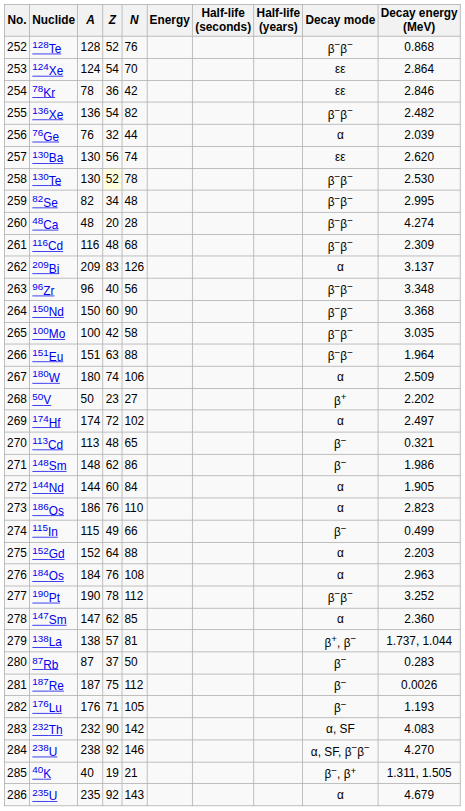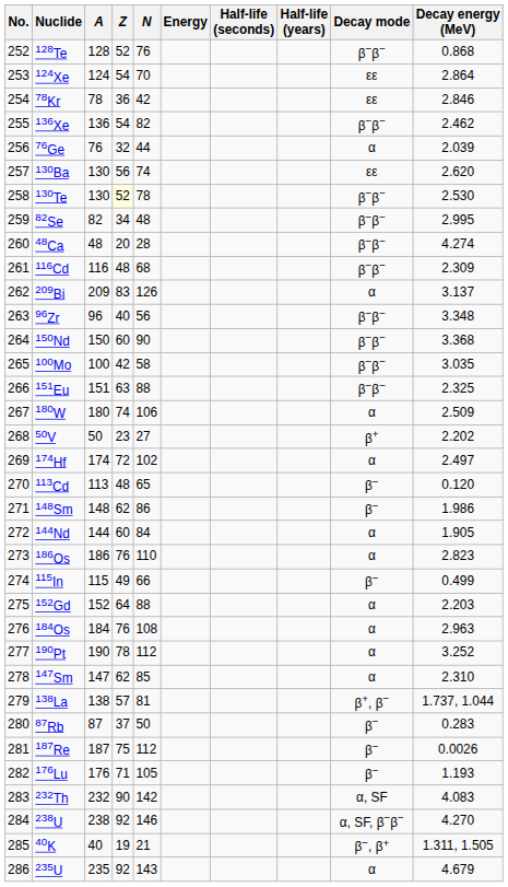 <table class="wikitable sortable" data-sort-type="number">
 <tr>
 <th>No.</th>
 <th>Nuclide</th>
 <th><em>A</em></th>
 <th><em>Z</em></th>
 <th><em>N</em></th>
 <th>Energy</th>
 <th>Half-life<br>(seconds)</th>
 <th>Half-life<br>(years)</th>
 <th>Decay mode</th>
 <th>Decay energy<br>(MeV)</th>
 </tr>
 <tr>
 <td>252</td>
 <td><a href='#'><sup>128</sup>Te</a></td>
 <td>128</td>
 <td>52</td>
 <td>76</td>
 <td></td>
 <td></td>
 <td></td>
 <td align=center>β<sup>−</sup>β<sup>−</sup></td>
 <td align=center>0.868</td>
 </tr>
 <tr>
 <td>253</td>
 <td><a href='#'><sup>124</sup>Xe</a></td>
 <td>124</td>
 <td>54</td>
 <td>70</td>
 <td></td>
 <td></td>
 <td></td>
 <td align=center>εε</td>
 <td align=center>2.864</td>
 </tr>
 <tr>
 <td>254</td>
 <td><a href='#'><sup>78</sup>Kr</a></td>
 <td>78</td>
 <td>36</td>
 <td>42</td>
 <td></td>
 <td></td>
 <td></td>
 <td align=center>εε</td>
 <td align=center>2.846</td>
 </tr>
 <tr>
 <td>255</td>
 <td><a href='#'><sup>136</sup>Xe</a></td>
 <td>136</td>
 <td>54</td>
 <td>82</td>
 <td></td>
 <td></td>
 <td></td>
 <td align=center>β<sup>−</sup>β<sup>−</sup></td>
-<td align=center>2.482</td>
+<td align=center>2.462</td>
 </tr>
 <tr>
 <td>256</td>
 <td><a href='#'><sup>76</sup>Ge</a></td>
 <td>76</td>
 <td>32</td>
 <td>44</td>
 <td></td>
 <td></td>
 <td></td>
 <td align=center>α</td>
 <td align=center>2.039</td>
 </tr>
 <tr>
 <td>257</td>
 <td><a href='#'><sup>130</sup>Ba</a></td>
 <td>130</td>
 <td>56</td>
 <td>74</td>
 <td></td>
 <td></td>
 <td></td>
 <td align=center>εε</td>
 <td align=center>2.620</td>
 </tr>
 <tr>
 <td>258</td>
 <td><a href='#'><sup>130</sup>Te</a></td>
 <td>130</td>
 <td style="background: lightyellow;">52</td>
 <td>78</td>
 <td></td>
 <td></td>
 <td></td>
 <td align=center>β<sup>−</sup>β<sup>−</sup></td>
 <td align=center>2.530</td>
 </tr>
 <tr>
 <td>259</td>
 <td><a href='#'><sup>82</sup>Se</a></td>
 <td>82</td>
 <td>34</td>
 <td>48</td>
 <td></td>
 <td></td>
 <td></td>
 <td align=center>β<sup>−</sup>β<sup>−</sup></td>
 <td align=center>2.995</td>
 </tr>
 <tr>
 <td>260</td>
 <td><a href='#'><sup>48</sup>Ca</a></td>
 <td>48</td>
 <td>20</td>
 <td>28</td>
 <td></td>
 <td></td>
 <td></td>
 <td align=center>β<sup>−</sup>β<sup>−</sup></td>
 <td align=center>4.274 </td>
 </tr>
 <tr>
 <td>261</td>
 <td><a href='#'><sup>116</sup>Cd</a></td>
 <td>116</td>
 <td>48</td>
 <td>68</td>
 <td></td>
 <td></td>
 <td></td>
 <td align=center>β<sup>−</sup>β<sup>−</sup></td>
 <td align=center>2.309</td>
 </tr>
 <tr>
 <td>262</td>
 <td><a href='#'><sup>209</sup>Bi</a></td>
 <td>209</td>
 <td>83</td>
 <td>126</td>
 <td></td>
 <td></td>
 <td></td>
 <td align=center>α</td>
 <td align=center>3.137</td>
 </tr>
 <tr>
 <td>263</td>
 <td><a href='#'><sup>96</sup>Zr</a></td>
 <td>96</td>
 <td>40</td>
 <td>56</td>
 <td></td>
 <td></td>
 <td></td>
 <td align=center>β<sup>−</sup>β<sup>−</sup></td>
 <td align=center>3.348</td>
 </tr>
 <tr>
 <td>264</td>
 <td><a href='#'><sup>150</sup>Nd</a></td>
 <td>150</td>
 <td>60</td>
 <td>90</td>
 <td></td>
 <td></td>
 <td></td>
 <td align=center>β<sup>−</sup>β<sup>−</sup></td>
 <td align=center>3.368</td>
 </tr>
 <tr>
 <td>265</td>
 <td><a href='#'><sup>100</sup>Mo</a></td>
 <td>100</td>
 <td>42</td>
 <td>58</td>
 <td></td>
 <td></td>
 <td></td>
 <td align=center>β<sup>−</sup>β<sup>−</sup></td>
 <td align=center>3.035</td>
 </tr>
 <tr>
 <td>266</td>
 <td><a href='#'><sup>151</sup>Eu</a></td>
 <td>151</td>
 <td>63</td>
 <td>88</td>
 <td></td>
 <td></td>
 <td></td>
 <td align=center>β<sup>−</sup>β<sup>−</sup></td>
-<td align=center>1.964</td>
+<td align=center>2.325</td>
 </tr>
 <tr>
 <td>267</td>
 <td><a href='#'><sup>180</sup>W</a></td>
 <td>180</td>
 <td>74</td>
 <td>106</td>
 <td></td>
 <td></td>
 <td></td>
 <td align=center>α</td>
 <td align=center>2.509</td>
 </tr>
 <tr>
 <td>268</td>
 <td><a href='#'><sup>50</sup>V</a></td>
 <td>50</td>
 <td>23</td>
 <td>27</td>
 <td></td>
 <td></td>
 <td></td>
 <td align=center>β<sup>+</sup></td>
 <td align=center>2.202</td>
 </tr>
 <tr>
 <td>269</td>
 <td><a href='#'><sup>174</sup>Hf</a></td>
 <td>174</td>
 <td>72</td>
 <td>102</td>
 <td></td>
 <td></td>
 <td></td>
 <td align=center>α</td>
 <td align=center>2.497</td>
 </tr>
 <tr>
 <td>270</td>
 <td><a href='#'><sup>113</sup>Cd</a></td>
 <td>113</td>
 <td>48</td>
 <td>65</td>
 <td></td>
 <td></td>
 <td></td>
 <td align=center>β<sup>−</sup></td>
-<td align=center>0.321</td>
+<td align=center>0.120</td>
 </tr>
 <tr>
 <td>271</td>
 <td><a href='#'><sup>148</sup>Sm</a></td>
 <td>148</td>
 <td>62</td>
 <td>86</td>
 <td></td>
 <td></td>
 <td></td>
 <td align=center>β<sup>−</sup></td>
 <td align=center>1.986</td>
 </tr>
 <tr>
 <td>272</td>
 <td><a href='#'><sup>144</sup>Nd</a></td>
 <td>144</td>
 <td>60</td>
 <td>84</td>
 <td></td>
 <td></td>
 <td></td>
 <td align=center>α</td>
 <td align=center>1.905</td>
 </tr>
 <tr>
 <td>273</td>
 <td><a href='#'><sup>186</sup>Os</a></td>
 <td>186</td>
 <td>76</td>
 <td>110</td>
 <td></td>
 <td></td>
 <td></td>
 <td align=center>α</td>
 <td align=center>2.823</td>
 </tr>
 <tr>
 <td>274</td>
 <td><a href='#'><sup>115</sup>In</a></td>
 <td>115</td>
 <td>49</td>
 <td>66</td>
 <td></td>
 <td></td>
 <td></td>
 <td align=center>β<sup>−</sup></td>
 <td align=center>0.499</td>
 </tr>
 <tr>
 <td>275</td>
 <td><a href='#'><sup>152</sup>Gd</a></td>
 <td>152</td>
 <td>64</td>
 <td>88</td>
 <td></td>
 <td></td>
 <td></td>
 <td align=center>α</td>
 <td align=center>2.203</td>
 </tr>
 <tr>
 <td>276</td>
 <td><a href='#'><sup>184</sup>Os</a></td>
 <td>184</td>
 <td>76</td>
 <td>108</td>
 <td></td>
 <td></td>
 <td></td>
 <td align=center>α</td>
 <td align=center>2.963</td>
 </tr>
 <tr>
 <td>277</td>
 <td><a href='#'><sup>190</sup>Pt</a></td>
 <td>190</td>
 <td>78</td>
 <td>112</td>
 <td></td>
 <td></td>
 <td></td>
-<td align=center>β<sup>−</sup>β<sup>−</sup></td>
+<td align=center>α</td>
 <td align=center>3.252</td>
 </tr>
 <tr>
 <td>278</td>
 <td><a href='#'><sup>147</sup>Sm</a></td>
 <td>147</td>
 <td>62</td>
 <td>85</td>
 <td></td>
 <td></td>
 <td></td>
 <td align=center>α</td>
-<td align=center>2.360</td>
+<td align=center>2.310</td>
 </tr>
 <tr>
 <td>279</td>
 <td><a href='#'><sup>138</sup>La</a></td>
 <td>138</td>
 <td>57</td>
 <td>81</td>
 <td></td>
 <td></td>
 <td></td>
 <td align=center>β<sup>+</sup>, β<sup>−</sup></td>
 <td align=center>1.737, 1.044</td>
 </tr>
 <tr>
 <td>280</td>
 <td><a href='#'><sup>87</sup>Rb</a></td>
 <td>87</td>
 <td>37</td>
 <td>50</td>
 <td></td>
 <td></td>
 <td></td>
 <td align=center>β<sup>−</sup></td>
 <td align=center>0.283</td>
 </tr>
 <tr>
 <td>281</td>
 <td><a href='#'><sup>187</sup>Re</a></td>
 <td>187</td>
 <td>75</td>
 <td>112</td>
 <td></td>
 <td></td>
 <td></td>
 <td align=center>β<sup>−</sup></td>
 <td align=center>0.0026</td>
 </tr>
 <tr>
 <td>282</td>
 <td><a href='#'><sup>176</sup>Lu</a></td>
 <td>176</td>
 <td>71</td>
 <td>105</td>
 <td></td>
 <td></td>
 <td></td>
 <td align=center>β<sup>−</sup></td>
 <td align=center>1.193</td>
 </tr>
 <tr>
 <td>283</td>
 <td><a href='#'><sup>232</sup>Th</a></td>
 <td>232</td>
 <td>90</td>
 <td>142</td>
 <td></td>
 <td></td>
 <td></td>
 <td align=center>α, SF</td>
 <td align=center>4.083</td>
 </tr>
 <tr>
 <td>284</td>
 <td><a href='#'><sup>238</sup>U</a></td>
 <td>238</td>
 <td>92</td>
 <td>146</td>
 <td></td>
 <td></td>
 <td></td>
 <td align=center>α, SF, β<sup>−</sup>β<sup>−</sup></td>
 <td align=center>4.270</td>
 </tr>
 <tr>
 <td>285</td>
 <td><a href='#'><sup>40</sup>K</a></td>
 <td>40</td>
 <td>19</td>
 <td>21</td>
 <td></td>
 <td></td>
 <td></td>
 <td align=center>β<sup>−</sup>, β<sup>+</sup></td>
 <td align=center>1.311, 1.505</td>
 </tr>
 <tr>
 <td>286</td>
 <td><a href='#'><sup>235</sup>U</a></td>
 <td>235</td>
 <td>92</td>
 <td>143</td>
 <td></td>
 <td></td>
 <td></td>
 <td align=center>α</td>
 <td align=center>4.679</td>
 </tr>
 </table>
